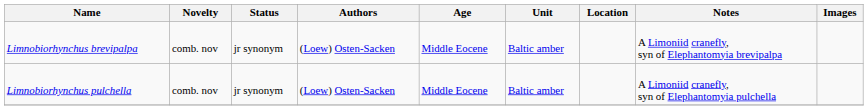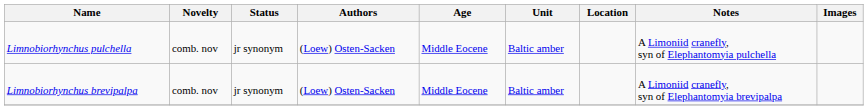 <table class="wikitable sortable" align="center" width="100%">
 <tr>
 <th>Name</th>
 <th>Novelty</th>
 <th>Status</th>
 <th>Authors</th>
 <th>Age</th>
 <th>Unit</th>
 <th>Location</th>
 <th>Notes</th>
 <th>Images</th>
 </tr>
 <tr>
+<td><br><em><a href='#'>Limnobiorhynchus pulchella</a></em></td>
+<td><br>comb. nov</td>
+<td><br>jr synonym</td>
+<td><br>(<a href='#'>Loew</a>) <a href='#'>Osten-Sacken</a></td>
+<td><br><a href='#'>Middle Eocene</a></td>
+<td><br><a href='#'>Baltic amber</a></td>
+<td><br></td>
+<td><br>A <a href='#'>Limoniid</a> <a href='#'>cranefly</a>,<br> syn of <a href='#'>Elephantomyia pulchella</a></td>
+<td><br></td>
+</tr>
+<tr>
 <td><br><em><a href='#'>Limnobiorhynchus brevipalpa</a></em></td>
 <td><br>comb. nov</td>
 <td><br>jr synonym</td>
 <td><br>(<a href='#'>Loew</a>) <a href='#'>Osten-Sacken</a></td>
 <td><br><a href='#'>Middle Eocene</a></td>
 <td><br><a href='#'>Baltic amber</a></td>
 <td><br></td>
 <td><br>A <a href='#'>Limoniid</a> <a href='#'>cranefly</a>,<br> syn of <a href='#'>Elephantomyia brevipalpa</a></td>
 <td><br></td>
 </tr>
 <tr>
-<td><br><em><a href='#'>Limnobiorhynchus pulchella</a></em></td>
-<td><br>comb. nov</td>
-<td><br>jr synonym</td>
-<td><br>(<a href='#'>Loew</a>) <a href='#'>Osten-Sacken</a></td>
-<td><br><a href='#'>Middle Eocene</a></td>
-<td><br><a href='#'>Baltic amber</a></td>
-<td><br></td>
-<td><br>A <a href='#'>Limoniid</a> <a href='#'>cranefly</a>,<br> syn of <a href='#'>Elephantomyia pulchella</a></td>
-<td><br></td>
-</tr>
-<tr>
 </tr>
 </table>
